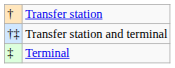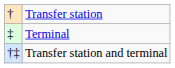 <table class="wikitable" style="font-size:100%">
 <tr>
 <td style="background-color:#FFE6BD">†</td>
 <td><a href='#'>Transfer station</a></td>
 </tr>
 <tr>
+<td style="background-color:#DDFFDD">‡</td>
+<td><a href='#'>Terminal</a></td>
+</tr>
+<tr>
 <td style="background-color:#D0E7FF">†‡</td>
 <td>Transfer station and terminal</td>
 </tr>
-<tr>
-<td style="background-color:#DDFFDD">‡</td>
-<td><a href='#'>Terminal</a></td>
-</tr>
 </table>
